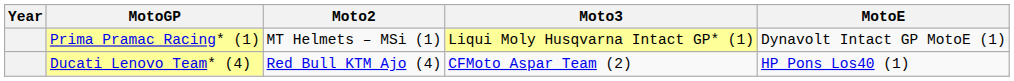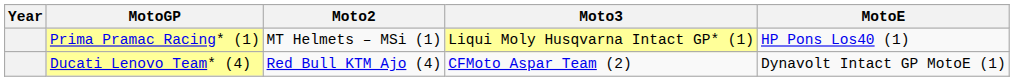 <table class="wikitable">
 <tr>
 <th>Year</th>
 <th>MotoGP</th>
 <th>Moto2</th>
 <th>Moto3</th>
 <th>MotoE</th>
 </tr>
 <tr>
 <th></th>
 <td style="background:#ffff99;"> <a href='#'>Prima Pramac Racing</a>* (1)</td>
 <td> MT Helmets – MSi (1)</td>
 <td style="background:#ffff99;"> Liqui Moly Husqvarna Intact GP* (1)</td>
-<td> Dynavolt Intact GP MotoE (1)</td>
+<td> <a href='#'>HP Pons Los40</a> (1)</td>
 </tr>
 <tr>
 <th></th>
 <td style="background:#ffff99;"> <a href='#'>Ducati Lenovo Team</a>* (4)</td>
 <td> <a href='#'>Red Bull KTM Ajo</a> (4)</td>
 <td> <a href='#'>CFMoto Aspar Team</a> (2)</td>
-<td> <a href='#'>HP Pons Los40</a> (1)</td>
+<td> Dynavolt Intact GP MotoE (1)</td>
 </tr>
 </table>
